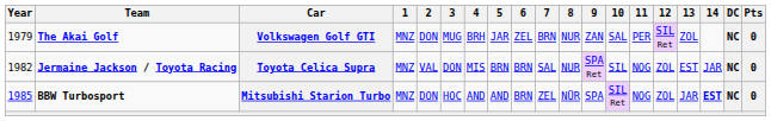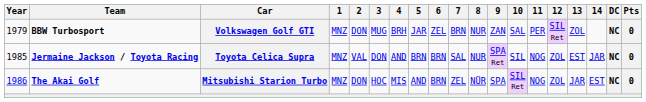 <table class="wikitable" style="text-align:center; font-size:90%">
 <tr>
 <th>Year</th>
 <th>Team</th>
 <th>Car</th>
 <th>1</th>
 <th>2</th>
 <th>3</th>
 <th>4</th>
 <th>5</th>
 <th>6</th>
 <th>7</th>
 <th>8</th>
 <th>9</th>
 <th>10</th>
 <th>11</th>
 <th>12</th>
 <th>13</th>
 <th>14</th>
 <th>DC</th>
 <th>Pts</th>
 </tr>
 <tr>
 <td>1979</td>
-<td align="left"> <strong><a href='#'>The Akai Golf</a></strong></td>
+<td align="left"> <strong>BBW Turbosport</strong></td>
 <th><a href='#'>Volkswagen Golf GTI</a></th>
 <td><a href='#'>MNZ</a></td>
 <td><a href='#'>DON</a></td>
 <td><a href='#'>MUG</a></td>
 <td><a href='#'>BRH</a></td>
 <td><a href='#'>JAR</a></td>
 <td><a href='#'>ZEL</a></td>
 <td><a href='#'>BRN</a></td>
 <td><a href='#'>NUR</a></td>
 <td><a href='#'>ZAN</a></td>
 <td><a href='#'>SAL</a></td>
 <td><a href='#'>PER</a></td>
 <td style="background:#EFCFFF;"><a href='#'>SIL</a><br><small>Ret</small></td>
 <td><a href='#'>ZOL</a></td>
 <td></td>
 <th>NC</th>
 <th>0</th>
 </tr>
 <tr>
-<td>1982</td>
+<td>1985</td>
 <td align="left"> <strong><a href='#'>Jermaine Jackson</a> / <a href='#'>Toyota Racing</a></strong></td>
 <th><a href='#'>Toyota Celica Supra</a></th>
 <td><a href='#'>MNZ</a></td>
 <td><a href='#'>VAL</a></td>
 <td><a href='#'>DON</a></td>
-<td><a href='#'>MIS</a></td>
+<td><a href='#'>AND</a></td>
 <td><a href='#'>BRN</a></td>
 <td><a href='#'>BRN</a></td>
 <td><a href='#'>SAL</a></td>
 <td><a href='#'>NUR</a></td>
 <td style="background:#EFCFFF;"><a href='#'>SPA</a><br><small>Ret</small></td>
 <td><a href='#'>SIL</a></td>
 <td><a href='#'>NOG</a></td>
 <td><a href='#'>ZOL</a></td>
 <td><a href='#'>EST</a></td>
 <td><a href='#'>JAR</a></td>
 <th>NC</th>
 <th>0</th>
 </tr>
 <tr>
-<td><a href='#'>1985</a></td>
-<td align="left"> <strong>BBW Turbosport</strong></td>
+<td><a href='#'>1986</a></td>
+<td align="left"> <strong><a href='#'>The Akai Golf</a></strong></td>
 <th><a href='#'>Mitsubishi Starion Turbo</a></th>
 <td><a href='#'>MNZ</a></td>
 <td><a href='#'>DON</a></td>
 <td><a href='#'>HOC</a></td>
-<td><a href='#'>AND</a></td>
+<td><a href='#'>MIS</a></td>
 <td><a href='#'>AND</a></td>
 <td><a href='#'>BRN</a></td>
 <td><a href='#'>ZEL</a></td>
 <td><a href='#'>NÜR</a></td>
 <td><a href='#'>SPA</a></td>
 <td style="background:#EFCFFF;"><a href='#'>SIL</a><br><small>Ret</small></td>
 <td><a href='#'>NOG</a></td>
 <td><a href='#'>ZOL</a></td>
 <td><a href='#'>JAR</a></td>
-<td><strong><a href='#'>EST</a></strong></td>
+<td><a href='#'>EST</a></td>
 <th>NC</th>
 <th>0</th>
 </tr>
 <tr>
 <th colspan="19"></th>
 </tr>
 </table>
